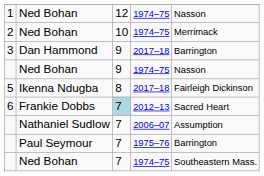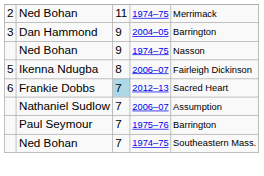 <table class="wikitable">
 <tr>
 </tr>
 <tr>
-<td>1</td>
-<td>Ned Bohan</td>
-<td>12</td>
-<td style="font-size:80%;"><a href='#'>1974–75</a></td>
-<td style="font-size:80%;">Nasson</td>
-</tr>
-<tr>
 <td>2</td>
 <td>Ned Bohan</td>
-<td>10</td>
+<td>11</td>
 <td style="font-size:80%;"><a href='#'>1974–75</a></td>
 <td style="font-size:80%;">Merrimack</td>
 </tr>
 <tr>
 <td>3</td>
 <td>Dan Hammond</td>
 <td>9</td>
-<td style="font-size:80%;"><a href='#'>2017–18</a></td>
+<td style="font-size:80%;"><a href='#'>2004–05</a></td>
 <td style="font-size:80%;">Barrington</td>
 </tr>
 <tr>
 <td></td>
 <td>Ned Bohan</td>
 <td>9</td>
 <td style="font-size:80%;"><a href='#'>1974–75</a></td>
 <td style="font-size:80%;">Nasson</td>
 </tr>
 <tr>
 <td>5</td>
 <td>Ikenna Ndugba</td>
 <td>8</td>
-<td style="font-size:80%;"><a href='#'>2017–18</a></td>
+<td style="font-size:80%;"><a href='#'>2006–07</a></td>
 <td style="font-size:80%;">Fairleigh Dickinson</td>
 </tr>
 <tr>
 <td>6</td>
 <td>Frankie Dobbs</td>
 <td style="background: lightblue;">7</td>
 <td style="font-size:80%;"><a href='#'>2012–13</a></td>
 <td style="font-size:80%;">Sacred Heart</td>
 </tr>
 <tr>
 <td></td>
 <td>Nathaniel Sudlow</td>
 <td>7</td>
 <td style="font-size:80%;"><a href='#'>2006–07</a></td>
 <td style="font-size:80%;">Assumption</td>
 </tr>
 <tr>
 <td></td>
 <td>Paul Seymour</td>
 <td>7</td>
 <td style="font-size:80%;"><a href='#'>1975–76</a></td>
 <td style="font-size:80%;">Barrington</td>
 </tr>
 <tr>
 <td></td>
 <td>Ned Bohan</td>
 <td>7</td>
 <td style="font-size:80%;"><a href='#'>1974–75</a></td>
 <td style="font-size:80%;">Southeastern Mass.</td>
 </tr>
 </table>
